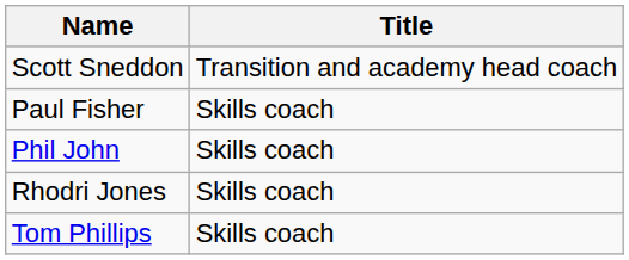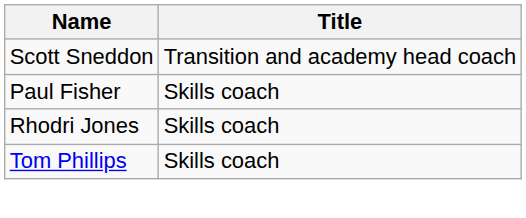 <table class="wikitable">
 <tr>
 <th>Name</th>
 <th>Title</th>
 </tr>
 <tr>
 <td> Scott Sneddon</td>
 <td>Transition and academy head coach</td>
 </tr>
 <tr>
 <td> Paul Fisher</td>
 <td>Skills coach</td>
 </tr>
 <tr>
-<td> <a href='#'>Phil John</a></td>
-<td>Skills coach</td>
-</tr>
-<tr>
 <td> Rhodri Jones</td>
 <td>Skills coach</td>
 </tr>
 <tr>
 <td> <a href='#'>Tom Phillips</a></td>
 <td>Skills coach</td>
 </tr>
 </table>
